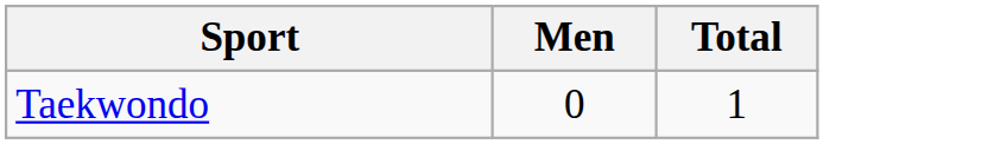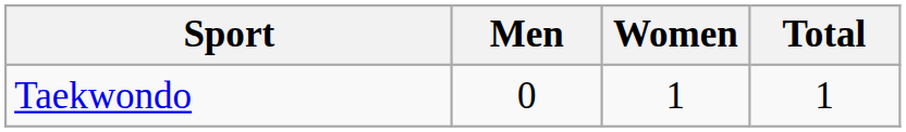 <table class="wikitable sortable" style="text-align:center;">
 <tr>
 <th width="180">Sport</th>
 <th width="55">Men</th>
+<th width="55">Women</th>
 <th width="55">Total</th>
 </tr>
 <tr>
 <td align="left"><a href='#'>Taekwondo</a></td>
 <td>0</td>
 <td>1</td>
+<td>1</td>
 </tr>
 </table>
